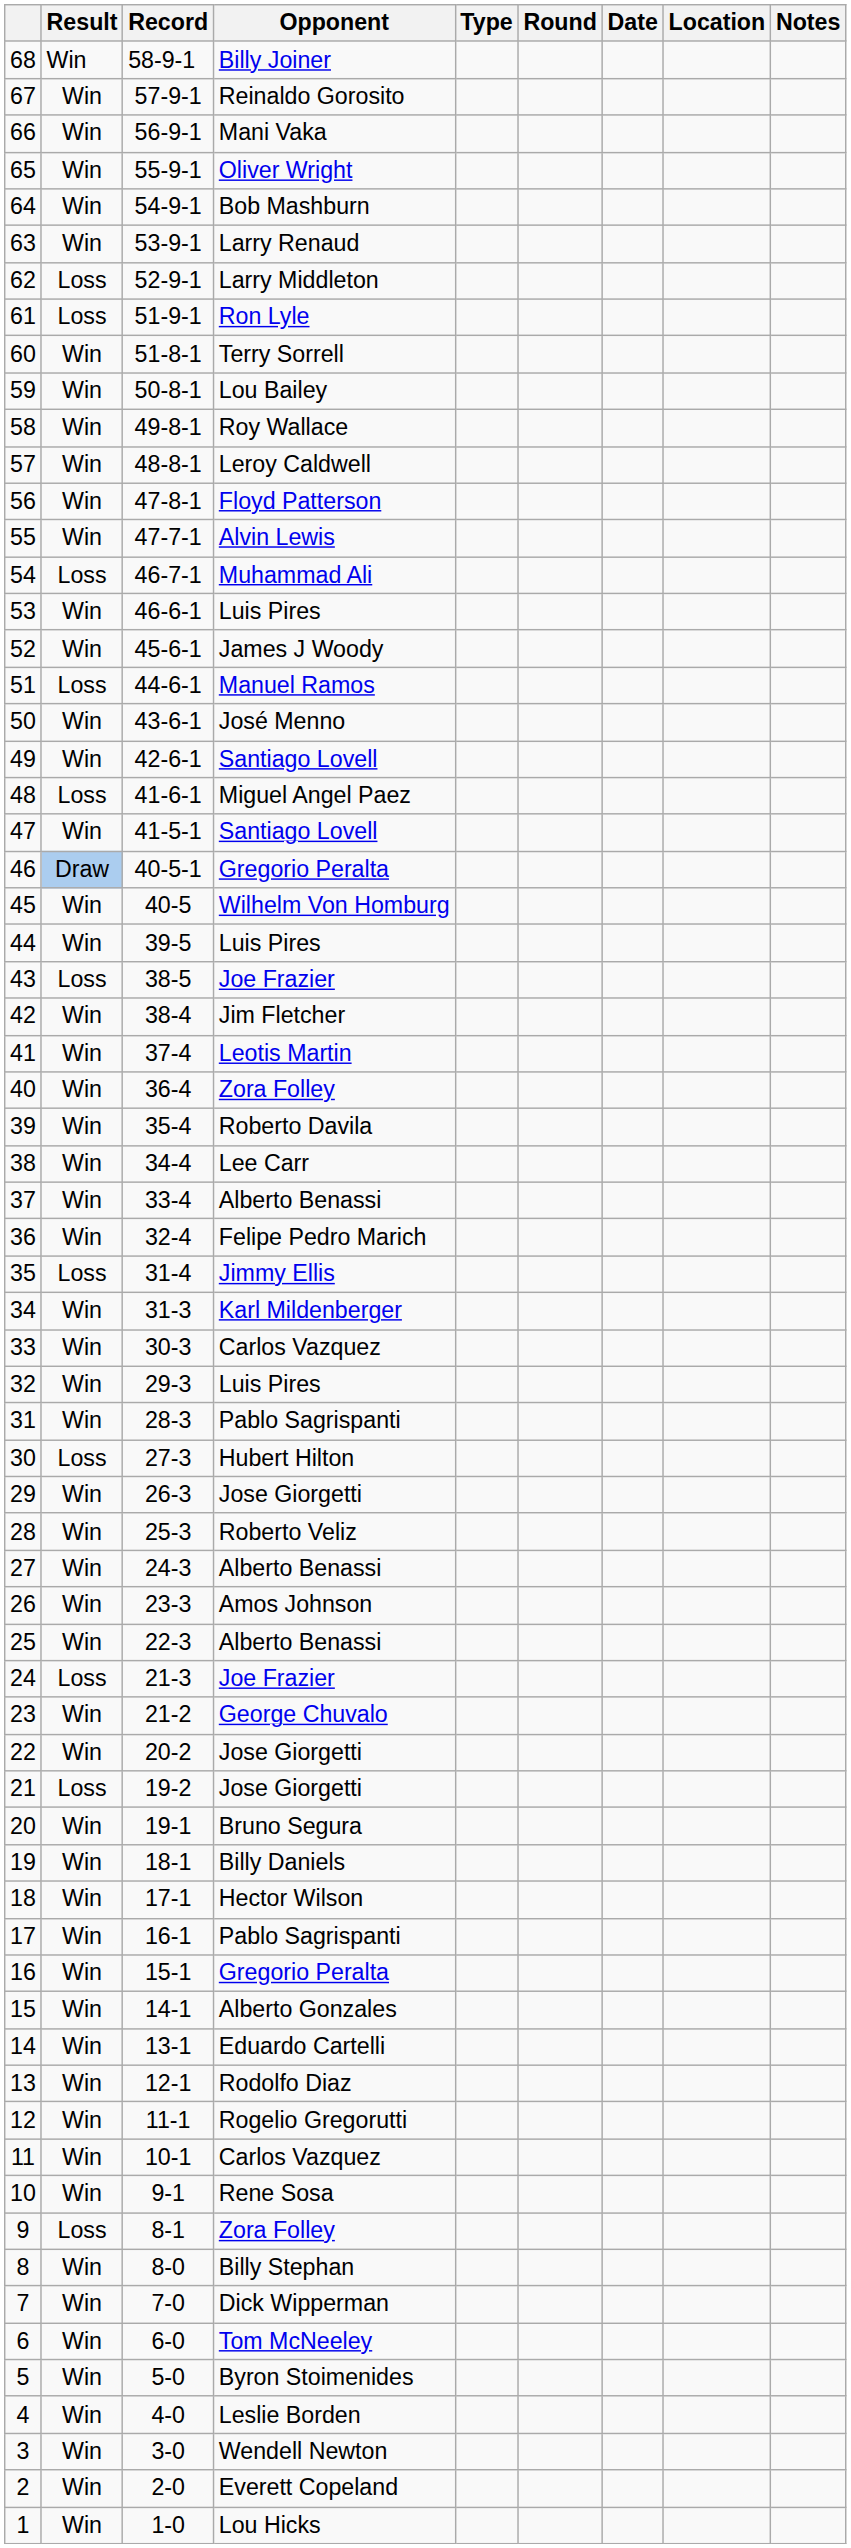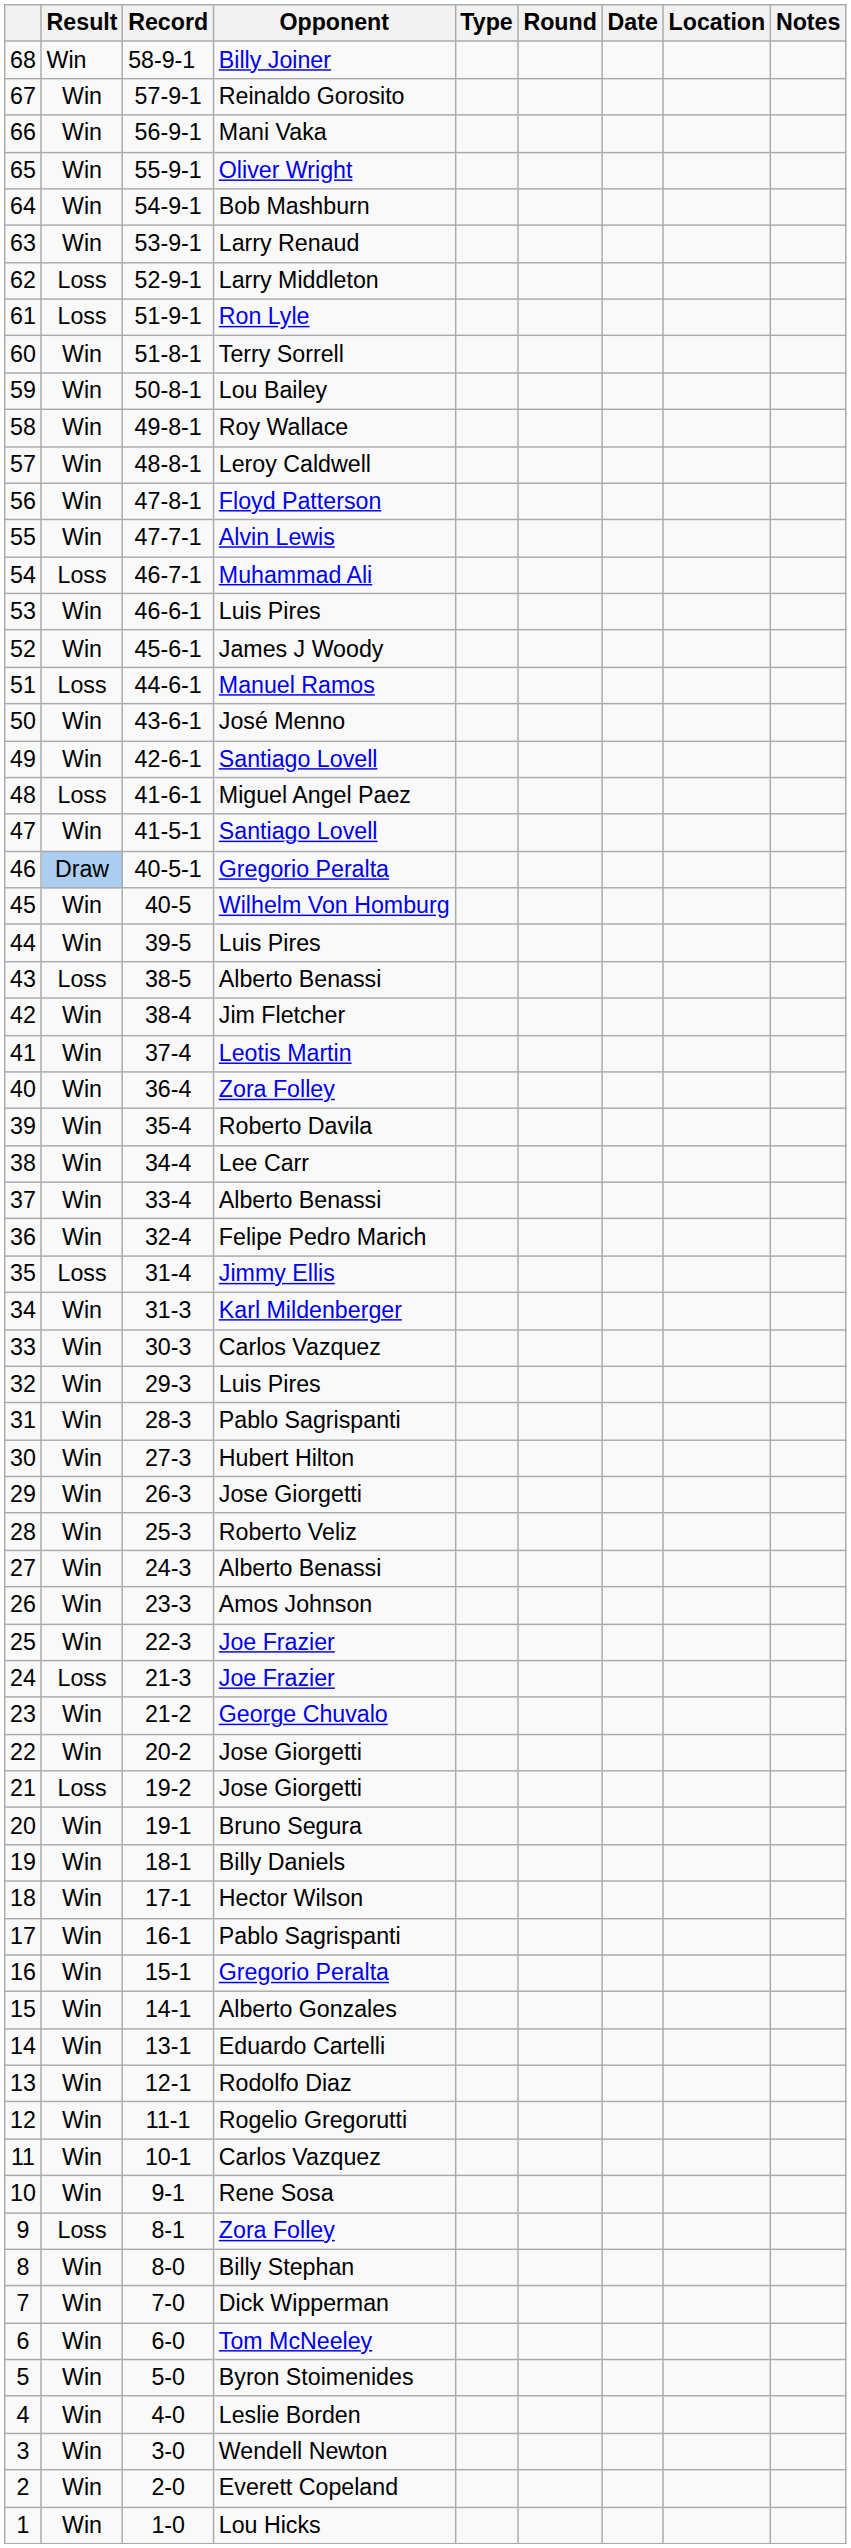 <table class="wikitable" "style="text-align:center">
 <tr>
 <th></th>
 <th>Result</th>
 <th>Record</th>
 <th>Opponent</th>
 <th>Type</th>
 <th>Round</th>
 <th>Date</th>
 <th>Location</th>
 <th>Notes</th>
 </tr>
 <tr>
 <td>68</td>
 <td>Win</td>
 <td>58-9-1</td>
 <td align=left> <a href='#'>Billy Joiner</a></td>
 <td></td>
 <td></td>
 <td></td>
 <td align=left></td>
 <td align=left></td>
 </tr>
 <tr align=center>
 <td>67</td>
 <td>Win</td>
 <td>57-9-1</td>
 <td align=left> Reinaldo Gorosito</td>
 <td></td>
 <td></td>
 <td></td>
 <td align=left></td>
 <td align=left></td>
 </tr>
 <tr align=center>
 <td>66</td>
 <td>Win</td>
 <td>56-9-1</td>
 <td align=left> Mani Vaka</td>
 <td></td>
 <td></td>
 <td></td>
 <td align=left></td>
 <td align=left></td>
 </tr>
 <tr align=center>
 <td>65</td>
 <td>Win</td>
 <td>55-9-1</td>
 <td align=left> <a href='#'>Oliver Wright</a></td>
 <td></td>
 <td></td>
 <td></td>
 <td align=left></td>
 <td align=left></td>
 </tr>
 <tr align=center>
 <td>64</td>
 <td>Win</td>
 <td>54-9-1</td>
 <td align=left> Bob Mashburn</td>
 <td></td>
 <td></td>
 <td></td>
 <td align=left></td>
 <td align=left></td>
 </tr>
 <tr align=center>
 <td>63</td>
 <td>Win</td>
 <td>53-9-1</td>
 <td align=left> Larry Renaud</td>
 <td></td>
 <td></td>
 <td></td>
 <td align=left></td>
 <td align=left></td>
 </tr>
 <tr align=center>
 <td>62</td>
 <td>Loss</td>
 <td>52-9-1</td>
 <td align=left> Larry Middleton</td>
 <td></td>
 <td></td>
 <td></td>
 <td align=left></td>
 <td align=left></td>
 </tr>
 <tr align=center>
 <td>61</td>
 <td>Loss</td>
 <td>51-9-1</td>
 <td align=left> <a href='#'>Ron Lyle</a></td>
 <td></td>
 <td></td>
 <td></td>
 <td align=left></td>
 <td align=left></td>
 </tr>
 <tr align=center>
 <td>60</td>
 <td>Win</td>
 <td>51-8-1</td>
 <td align=left> Terry Sorrell</td>
 <td></td>
 <td></td>
 <td></td>
 <td align=left></td>
 <td align=left></td>
 </tr>
 <tr align=center>
 <td>59</td>
 <td>Win</td>
 <td>50-8-1</td>
 <td align=left> Lou Bailey</td>
 <td></td>
 <td></td>
 <td></td>
 <td align=left></td>
 <td align=left></td>
 </tr>
 <tr align=center>
 <td>58</td>
 <td>Win</td>
 <td>49-8-1</td>
 <td align=left> Roy Wallace</td>
 <td></td>
 <td></td>
 <td></td>
 <td align=left></td>
 <td align=left></td>
 </tr>
 <tr align=center>
 <td>57</td>
 <td>Win</td>
 <td>48-8-1</td>
 <td align=left> Leroy Caldwell</td>
 <td></td>
 <td></td>
 <td></td>
 <td align=left></td>
 <td align=left></td>
 </tr>
 <tr align=center>
 <td>56</td>
 <td>Win</td>
 <td>47-8-1</td>
 <td align=left> <a href='#'>Floyd Patterson</a></td>
 <td></td>
 <td></td>
 <td></td>
 <td align=left></td>
 <td align=left></td>
 </tr>
 <tr align=center>
 <td>55</td>
 <td>Win</td>
 <td>47-7-1</td>
 <td align=left> <a href='#'>Alvin Lewis</a></td>
 <td></td>
 <td></td>
 <td></td>
 <td align=left></td>
 <td align=left></td>
 </tr>
 <tr align=center>
 <td>54</td>
 <td>Loss</td>
 <td>46-7-1</td>
 <td align=left> <a href='#'>Muhammad Ali</a></td>
 <td></td>
 <td></td>
 <td></td>
 <td align=left></td>
 <td align=left></td>
 </tr>
 <tr align=center>
 <td>53</td>
 <td>Win</td>
 <td>46-6-1</td>
 <td align=left> Luis Pires</td>
 <td></td>
 <td></td>
 <td></td>
 <td align=left></td>
 <td align=left></td>
 </tr>
 <tr align=center>
 <td>52</td>
 <td>Win</td>
 <td>45-6-1</td>
 <td align=left> James J Woody</td>
 <td></td>
 <td></td>
 <td></td>
 <td align=left></td>
 <td align=left></td>
 </tr>
 <tr align=center>
 <td>51</td>
 <td>Loss</td>
 <td>44-6-1</td>
 <td align=left> <a href='#'>Manuel Ramos</a></td>
 <td></td>
 <td></td>
 <td></td>
 <td align=left></td>
 <td align=left></td>
 </tr>
 <tr align=center>
 <td>50</td>
 <td>Win</td>
 <td>43-6-1</td>
 <td align=left> José Menno</td>
 <td></td>
 <td></td>
 <td></td>
 <td align=left></td>
 <td align=left></td>
 </tr>
 <tr align=center>
 <td>49</td>
 <td>Win</td>
 <td>42-6-1</td>
 <td align=left> <a href='#'>Santiago Lovell</a></td>
 <td></td>
 <td></td>
 <td></td>
 <td align=left></td>
 <td align=left></td>
 </tr>
 <tr align=center>
 <td>48</td>
 <td>Loss</td>
 <td>41-6-1</td>
 <td align=left> Miguel Angel Paez</td>
 <td></td>
 <td></td>
 <td></td>
 <td align=left></td>
 <td align=left></td>
 </tr>
 <tr align=center>
 <td>47</td>
 <td>Win</td>
 <td>41-5-1</td>
 <td align=left> <a href='#'>Santiago Lovell</a></td>
 <td></td>
 <td></td>
 <td></td>
 <td align=left></td>
 <td align=left></td>
 </tr>
 <tr align=center>
 <td>46</td>
 <td style="background:#abcdef;">Draw</td>
 <td>40-5-1</td>
 <td align=left> <a href='#'>Gregorio Peralta</a></td>
 <td></td>
 <td></td>
 <td></td>
 <td align=left></td>
 <td align=left></td>
 </tr>
 <tr align=center>
 <td>45</td>
 <td>Win</td>
 <td>40-5</td>
 <td align=left> <a href='#'>Wilhelm Von Homburg</a></td>
 <td></td>
 <td></td>
 <td></td>
 <td align=left></td>
 <td align=left></td>
 </tr>
 <tr align=center>
 <td>44</td>
 <td>Win</td>
 <td>39-5</td>
 <td align=left> Luis Pires</td>
 <td></td>
 <td></td>
 <td></td>
 <td align=left></td>
 <td align=left></td>
 </tr>
 <tr align=center>
 <td>43</td>
 <td>Loss</td>
 <td>38-5</td>
-<td align=left> <a href='#'>Joe Frazier</a></td>
+<td align=left> Alberto Benassi</td>
 <td></td>
 <td></td>
 <td></td>
 <td align=left></td>
 <td align=left></td>
 </tr>
 <tr align=center>
 <td>42</td>
 <td>Win</td>
 <td>38-4</td>
 <td align=left> Jim Fletcher</td>
 <td></td>
 <td></td>
 <td></td>
 <td align=left></td>
 <td align=left></td>
 </tr>
 <tr align=center>
 <td>41</td>
 <td>Win</td>
 <td>37-4</td>
 <td align=left> <a href='#'>Leotis Martin</a></td>
 <td></td>
 <td></td>
 <td></td>
 <td align=left></td>
 <td align=left></td>
 </tr>
 <tr align=center>
 <td>40</td>
 <td>Win</td>
 <td>36-4</td>
 <td align=left> <a href='#'>Zora Folley</a></td>
 <td></td>
 <td></td>
 <td></td>
 <td align=left></td>
 <td align=left></td>
 </tr>
 <tr align=center>
 <td>39</td>
 <td>Win</td>
 <td>35-4</td>
 <td align=left> Roberto Davila</td>
 <td></td>
 <td></td>
 <td></td>
 <td align=left></td>
 <td align=left></td>
 </tr>
 <tr align=center>
 <td>38</td>
 <td>Win</td>
 <td>34-4</td>
 <td align=left> Lee Carr</td>
 <td></td>
 <td></td>
 <td></td>
 <td align=left></td>
 <td align=left></td>
 </tr>
 <tr align=center>
 <td>37</td>
 <td>Win</td>
 <td>33-4</td>
 <td align=left> Alberto Benassi</td>
 <td></td>
 <td></td>
 <td></td>
 <td align=left></td>
 <td align=left></td>
 </tr>
 <tr align=center>
 <td>36</td>
 <td>Win</td>
 <td>32-4</td>
 <td align=left> Felipe Pedro Marich</td>
 <td></td>
 <td></td>
 <td></td>
 <td align=left></td>
 <td align=left></td>
 </tr>
 <tr align=center>
 <td>35</td>
 <td>Loss</td>
 <td>31-4</td>
 <td align=left> <a href='#'>Jimmy Ellis</a></td>
 <td></td>
 <td></td>
 <td></td>
 <td align=left></td>
 <td align=left></td>
 </tr>
 <tr align=center>
 <td>34</td>
 <td>Win</td>
 <td>31-3</td>
 <td align=left> <a href='#'>Karl Mildenberger</a></td>
 <td></td>
 <td></td>
 <td></td>
 <td align=left></td>
 <td align=left></td>
 </tr>
 <tr align=center>
 <td>33</td>
 <td>Win</td>
 <td>30-3</td>
 <td align=left> Carlos Vazquez</td>
 <td></td>
 <td></td>
 <td></td>
 <td align=left></td>
 <td align=left></td>
 </tr>
 <tr align=center>
 <td>32</td>
 <td>Win</td>
 <td>29-3</td>
 <td align=left> Luis Pires</td>
 <td></td>
 <td></td>
 <td></td>
 <td align=left></td>
 <td align=left></td>
 </tr>
 <tr align=center>
 <td>31</td>
 <td>Win</td>
 <td>28-3</td>
 <td align=left> Pablo Sagrispanti</td>
 <td></td>
 <td></td>
 <td></td>
 <td align=left></td>
 <td align=left></td>
 </tr>
 <tr align=center>
 <td>30</td>
-<td>Loss</td>
+<td>Win</td>
 <td>27-3</td>
 <td align=left> Hubert Hilton</td>
 <td></td>
 <td></td>
 <td></td>
 <td align=left></td>
 <td align=left></td>
 </tr>
 <tr align=center>
 <td>29</td>
 <td>Win</td>
 <td>26-3</td>
 <td align=left> Jose Giorgetti</td>
 <td></td>
 <td></td>
 <td></td>
 <td align=left></td>
 <td align=left></td>
 </tr>
 <tr align=center>
 <td>28</td>
 <td>Win</td>
 <td>25-3</td>
 <td align=left> Roberto Veliz</td>
 <td></td>
 <td></td>
 <td></td>
 <td align=left></td>
 <td align=left></td>
 </tr>
 <tr align=center>
 <td>27</td>
 <td>Win</td>
 <td>24-3</td>
 <td align=left> Alberto Benassi</td>
 <td></td>
 <td></td>
 <td></td>
 <td align=left></td>
 <td align=left></td>
 </tr>
 <tr align=center>
 <td>26</td>
 <td>Win</td>
 <td>23-3</td>
 <td align=left> Amos Johnson</td>
 <td></td>
 <td></td>
 <td></td>
 <td align=left></td>
 <td align=left></td>
 </tr>
 <tr align=center>
 <td>25</td>
 <td>Win</td>
 <td>22-3</td>
-<td align=left> Alberto Benassi</td>
+<td align=left> <a href='#'>Joe Frazier</a></td>
 <td></td>
 <td></td>
 <td></td>
 <td align=left></td>
 <td align=left></td>
 </tr>
 <tr align=center>
 <td>24</td>
 <td>Loss</td>
 <td>21-3</td>
 <td align=left> <a href='#'>Joe Frazier</a></td>
 <td></td>
 <td></td>
 <td></td>
 <td align=left></td>
 <td align=left></td>
 </tr>
 <tr align=center>
 <td>23</td>
 <td>Win</td>
 <td>21-2</td>
 <td align=left> <a href='#'>George Chuvalo</a></td>
 <td></td>
 <td></td>
 <td></td>
 <td align=left></td>
 <td align=left></td>
 </tr>
 <tr align=center>
 <td>22</td>
 <td>Win</td>
 <td>20-2</td>
 <td align=left> Jose Giorgetti</td>
 <td></td>
 <td></td>
 <td></td>
 <td align=left></td>
 <td align=left></td>
 </tr>
 <tr align=center>
 <td>21</td>
 <td>Loss</td>
 <td>19-2</td>
 <td align=left> Jose Giorgetti</td>
 <td></td>
 <td></td>
 <td></td>
 <td align=left></td>
 <td align=left></td>
 </tr>
 <tr align=center>
 <td>20</td>
 <td>Win</td>
 <td>19-1</td>
 <td align=left> Bruno Segura</td>
 <td></td>
 <td></td>
 <td></td>
 <td align=left></td>
 <td align=left></td>
 </tr>
 <tr align=center>
 <td>19</td>
 <td>Win</td>
 <td>18-1</td>
 <td align=left> Billy Daniels</td>
 <td></td>
 <td></td>
 <td></td>
 <td align=left></td>
 <td align=left></td>
 </tr>
 <tr align=center>
 <td>18</td>
 <td>Win</td>
 <td>17-1</td>
 <td align=left> Hector Wilson</td>
 <td></td>
 <td></td>
 <td></td>
 <td align=left></td>
 <td align=left></td>
 </tr>
 <tr align=center>
 <td>17</td>
 <td>Win</td>
 <td>16-1</td>
 <td align=left> Pablo Sagrispanti</td>
 <td></td>
 <td></td>
 <td></td>
 <td align=left></td>
 <td align=left></td>
 </tr>
 <tr align=center>
 <td>16</td>
 <td>Win</td>
 <td>15-1</td>
 <td align=left> <a href='#'>Gregorio Peralta</a></td>
 <td></td>
 <td></td>
 <td></td>
 <td align=left></td>
 <td align=left></td>
 </tr>
 <tr align=center>
 <td>15</td>
 <td>Win</td>
 <td>14-1</td>
 <td align=left> Alberto Gonzales</td>
 <td></td>
 <td></td>
 <td></td>
 <td align=left></td>
 <td align=left></td>
 </tr>
 <tr align=center>
 <td>14</td>
 <td>Win</td>
 <td>13-1</td>
 <td align=left> Eduardo Cartelli</td>
 <td></td>
 <td></td>
 <td></td>
 <td align=left></td>
 <td align=left></td>
 </tr>
 <tr align=center>
 <td>13</td>
 <td>Win</td>
 <td>12-1</td>
 <td align=left> Rodolfo Diaz</td>
 <td></td>
 <td></td>
 <td></td>
 <td align=left></td>
 <td align=left></td>
 </tr>
 <tr align=center>
 <td>12</td>
 <td>Win</td>
 <td>11-1</td>
 <td align=left> Rogelio Gregorutti</td>
 <td></td>
 <td></td>
 <td></td>
 <td align=left></td>
 <td align=left></td>
 </tr>
 <tr align=center>
 <td>11</td>
 <td>Win</td>
 <td>10-1</td>
 <td align=left> Carlos Vazquez</td>
 <td></td>
 <td></td>
 <td></td>
 <td align=left></td>
 <td align=left></td>
 </tr>
 <tr align=center>
 <td>10</td>
 <td>Win</td>
 <td>9-1</td>
 <td align=left> Rene Sosa</td>
 <td></td>
 <td></td>
 <td></td>
 <td align=left></td>
 <td align=left></td>
 </tr>
 <tr align=center>
 <td>9</td>
 <td>Loss</td>
 <td>8-1</td>
 <td align=left> <a href='#'>Zora Folley</a></td>
 <td></td>
 <td></td>
 <td></td>
 <td align=left></td>
 <td align=left></td>
 </tr>
 <tr align=center>
 <td>8</td>
 <td>Win</td>
 <td>8-0</td>
 <td align=left> Billy Stephan</td>
 <td></td>
 <td></td>
 <td></td>
 <td align=left></td>
 <td align=left></td>
 </tr>
 <tr align=center>
 <td>7</td>
 <td>Win</td>
 <td>7-0</td>
 <td align=left> Dick Wipperman</td>
 <td></td>
 <td></td>
 <td></td>
 <td align=left></td>
 <td align=left></td>
 </tr>
 <tr align=center>
 <td>6</td>
 <td>Win</td>
 <td>6-0</td>
 <td align=left> <a href='#'>Tom McNeeley</a></td>
 <td></td>
 <td></td>
 <td></td>
 <td align=left></td>
 <td align=left></td>
 </tr>
 <tr align=center>
 <td>5</td>
 <td>Win</td>
 <td>5-0</td>
 <td align=left> Byron Stoimenides</td>
 <td></td>
 <td></td>
 <td></td>
 <td align=left></td>
 <td align=left></td>
 </tr>
 <tr align=center>
 <td>4</td>
 <td>Win</td>
 <td>4-0</td>
 <td align=left> Leslie Borden</td>
 <td></td>
 <td></td>
 <td></td>
 <td align=left></td>
 <td align=left></td>
 </tr>
 <tr align=center>
 <td>3</td>
 <td>Win</td>
 <td>3-0</td>
 <td align=left> Wendell Newton</td>
 <td></td>
 <td></td>
 <td></td>
 <td align=left></td>
 <td align=left></td>
 </tr>
 <tr align=center>
 <td>2</td>
 <td>Win</td>
 <td>2-0</td>
 <td align=left> Everett Copeland</td>
 <td></td>
 <td></td>
 <td></td>
 <td align=left></td>
 <td align=left></td>
 </tr>
 <tr align=center>
 <td>1</td>
 <td>Win</td>
 <td>1-0</td>
 <td align=left> Lou Hicks</td>
 <td></td>
 <td></td>
 <td></td>
 <td align=left></td>
 <td align=left></td>
 </tr>
 </table>
